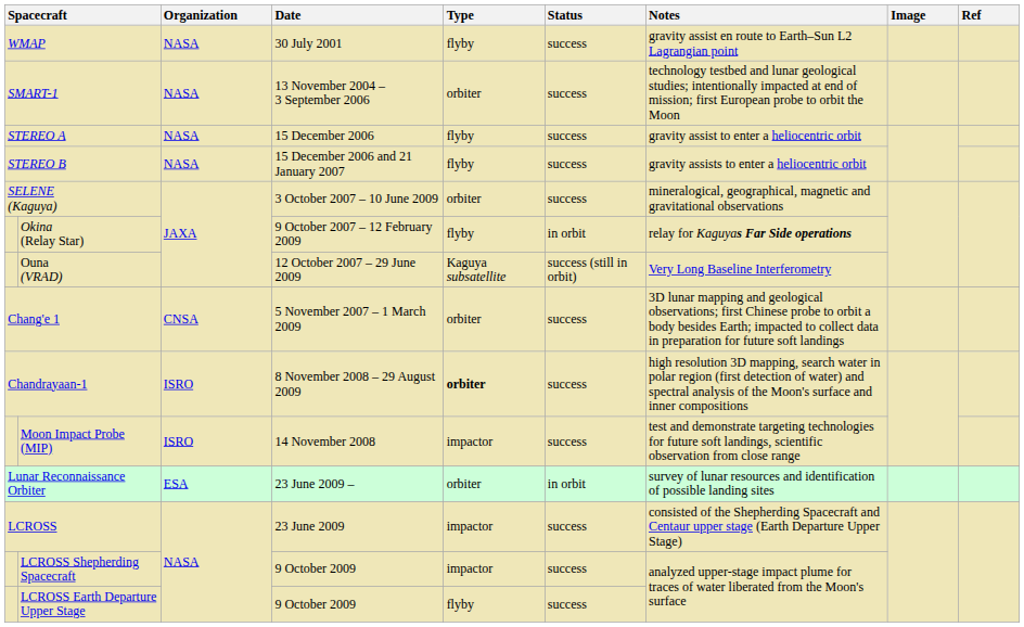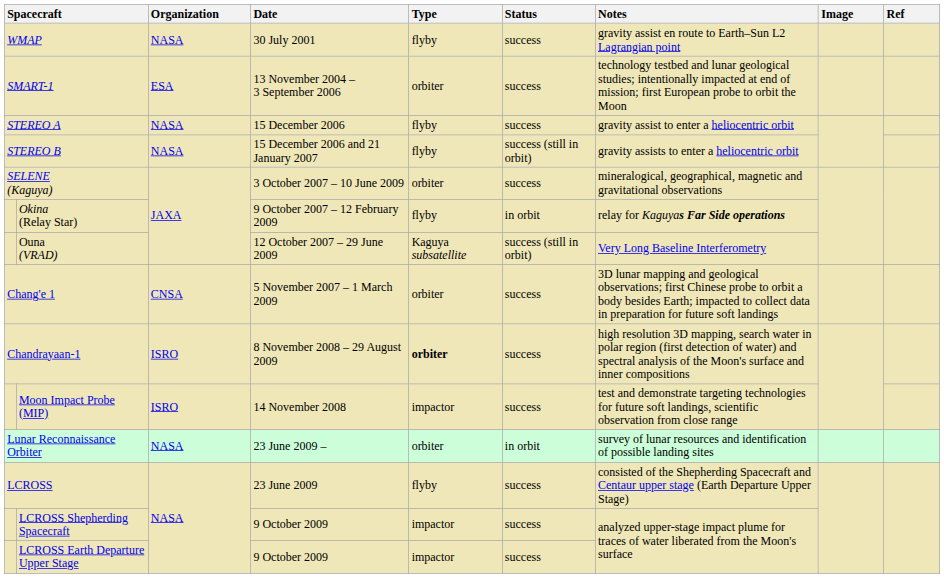 <table class="wikitable sticky-header">
 <tr>
 <th colspan="2" style="text-align:left" width=15%>Spacecraft</th>
 <th style="text-align:left" width=11%>Organization</th>
 <th style="text-align:left" width=17%>Date</th>
 <th style="text-align:left" width=10%>Type</th>
 <th style="text-align:left" width=10%>Status</th>
 <th style="text-align:left" width=24%>Notes</th>
 <th style="text-align:left" width=7%>Image</th>
 <th style="text-align:left" width=6%>Ref</th>
 </tr>
 <tr style="background:#EFE7B8">
 <td colspan="2"><em><a href='#'>WMAP</a></em></td>
 <td> <a href='#'>NASA</a></td>
 <td>30 July 2001</td>
 <td>flyby</td>
 <td>success</td>
 <td>gravity assist en route to Earth–Sun L2 <a href='#'>Lagrangian point</a></td>
 <td></td>
 <td></td>
 </tr>
 <tr style="background:#EFE7B8">
 <td colspan="2"><em><a href='#'>SMART-1</a></em></td>
-<td> <a href='#'>NASA</a></td>
+<td> <a href='#'>ESA</a></td>
 <td>13 November 2004 –<br> 3 September 2006</td>
 <td>orbiter</td>
 <td>success</td>
 <td>technology testbed and lunar geological studies; intentionally impacted at end of mission; first European probe to orbit the Moon</td>
 <td></td>
 <td></td>
 </tr>
 <tr style="background:#EFE7B8">
 <td colspan="2"><em><a href='#'>STEREO A</a></em></td>
 <td> <a href='#'>NASA</a></td>
 <td>15 December 2006</td>
 <td>flyby</td>
 <td>success</td>
 <td>gravity assist to enter a <a href='#'>heliocentric orbit</a></td>
 <td rowspan="2"></td>
 <td></td>
 </tr>
 <tr style="background:#EFE7B8">
 <td colspan="2"><em><a href='#'>STEREO B</a></em></td>
 <td> <a href='#'>NASA</a></td>
 <td>15 December 2006 and 21 January 2007</td>
 <td>flyby</td>
-<td>success</td>
+<td>success (still in orbit)</td>
 <td>gravity assists to enter a <a href='#'>heliocentric orbit</a></td>
 <td></td>
 </tr>
 <tr style="background:#EFE7B8">
 <td colspan="2"><em><a href='#'>SELENE</a><br>(Kaguya)</em></td>
 <td rowspan="3"> <a href='#'>JAXA</a></td>
 <td>3 October 2007 – 10 June 2009</td>
 <td>orbiter</td>
 <td>success</td>
 <td>mineralogical, geographical, magnetic and gravitational observations</td>
 <td rowspan="3"></td>
 <td rowspan="3"></td>
 </tr>
 <tr style="background:#EFE7B8">
 <td></td>
 <td><em>Okina</em><br>(Relay Star)</td>
 <td>9 October 2007 – 12 February 2009</td>
 <td>flyby</td>
 <td>in orbit</td>
 <td>relay for <em>Kaguya<strong>s Far Side operations</td>
 </tr>
 <tr style="background:#EFE7B8">
 <td></td>
 <td></em>Ouna<em><br>(VRAD)</td>
 <td>12 October 2007 – 29 June 2009</td>
 <td></em>Kaguya<em> subsatellite</td>
 <td>success (still in orbit)</td>
 <td><a href='#'>Very Long Baseline Interferometry</a></td>
 </tr>
 <tr style="background:#EFE7B8">
 <td colspan="2"></em><a href='#'>Chang'e 1</a><em></td>
 <td> <a href='#'>CNSA</a></td>
 <td>5 November 2007 – 1 March 2009</td>
 <td>orbiter</td>
 <td>success</td>
 <td>3D lunar mapping and geological observations; first Chinese probe to orbit a body besides Earth; impacted to collect data in preparation for future soft landings</td>
 <td></td>
 <td> </td>
 </tr>
 <tr style="background:#EFE7B8">
 <td colspan="2"></em><a href='#'>Chandrayaan-1</a><em></td>
 <td> <a href='#'>ISRO</a></td>
 <td>8 November 2008 – 29 August 2009</td>
 <td><strong>orbiter</strong></td>
 <td>success</td>
 <td>high resolution 3D mapping, search water in polar region (first detection of water) and spectral analysis of the Moon's surface and inner compositions</td>
 <td rowspan="2"></td>
 <td>  </td>
 </tr>
 <tr style="background:#EFE7B8">
 <td></td>
 <td></em><a href='#'>Moon Impact Probe (MIP)</a><em></td>
 <td> <a href='#'>ISRO</a></td>
 <td>14 November 2008</td>
 <td>impactor</td>
 <td>success</td>
 <td>test and demonstrate targeting technologies for future soft landings, scientific observation from close range</td>
 <td></td>
 </tr>
 <tr style="background:#CCFFD9">
 <td colspan="2"></em><a href='#'>Lunar Reconnaissance Orbiter</a><em></td>
-<td> <a href='#'>ESA</a></td>
+<td> <a href='#'>NASA</a></td>
 <td>23 June 2009 –</td>
 <td>orbiter</td>
 <td>in orbit</td>
 <td>survey of lunar resources and identification of possible landing sites</td>
 <td></td>
 <td></td>
 </tr>
 <tr style="background:#EFE7B8">
 <td colspan="2"></em><a href='#'>LCROSS</a><em></td>
 <td rowspan="3"> <a href='#'>NASA</a></td>
 <td>23 June 2009</td>
-<td>impactor</td>
+<td>flyby</td>
 <td>success</td>
 <td>consisted of the Shepherding Spacecraft and <a href='#'>Centaur upper stage</a> (Earth Departure Upper Stage)</td>
 <td rowspan="3"></td>
 <td rowspan="3"> </td>
 </tr>
 <tr style="background:#EFE7B8">
 <td>  </td>
 <td></em><a href='#'>LCROSS Shepherding Spacecraft</a><em></td>
 <td>9 October 2009</td>
 <td>impactor</td>
 <td>success</td>
 <td rowspan="2">analyzed upper-stage impact plume for traces of water liberated from the Moon's surface</td>
 </tr>
 <tr style="background:#EFE7B8">
 <td>  </td>
 <td></em><a href='#'>LCROSS Earth Departure Upper Stage</a><em></td>
 <td>9 October 2009</td>
-<td>flyby</td>
+<td>impactor</td>
 <td>success</td>
 </tr>
 </table>
